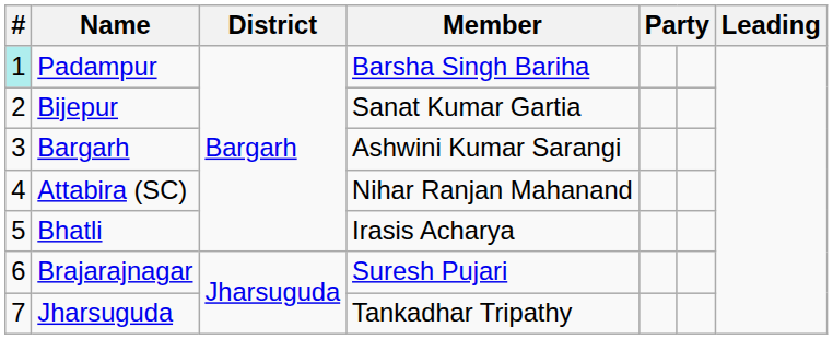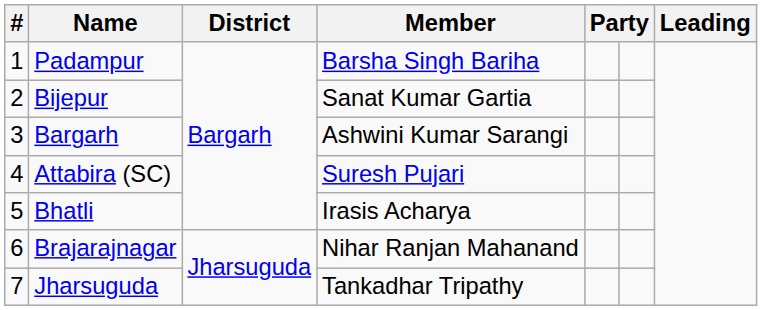 <table class="wikitable">
 <tr>
 <th>#</th>
 <th>Name</th>
 <th>District</th>
 <th>Member</th>
 <th colspan="2">Party</th>
 <th colspan="2">Leading<br></th>
 </tr>
 <tr>
-<td style="background: paleturquoise;">1</td>
+<td>1</td>
 <td><a href='#'>Padampur</a></td>
 <td rowspan="5"><a href='#'>Bargarh</a></td>
 <td><a href='#'>Barsha Singh Bariha</a></td>
 <td></td>
 <td></td>
 </tr>
 <tr>
 <td>2</td>
 <td><a href='#'>Bijepur</a></td>
 <td>Sanat Kumar Gartia</td>
 <td></td>
 <td></td>
 </tr>
 <tr>
 <td>3</td>
 <td><a href='#'>Bargarh</a></td>
 <td>Ashwini Kumar Sarangi</td>
 <td></td>
 <td></td>
 </tr>
 <tr>
 <td>4</td>
 <td><a href='#'>Attabira</a> (SC)</td>
-<td>Nihar Ranjan Mahanand</td>
+<td><a href='#'>Suresh Pujari</a></td>
 <td></td>
 <td></td>
 </tr>
 <tr>
 <td>5</td>
 <td><a href='#'>Bhatli</a></td>
 <td>Irasis Acharya</td>
 <td></td>
 <td></td>
 </tr>
 <tr>
 <td>6</td>
 <td><a href='#'>Brajarajnagar</a></td>
 <td rowspan="2"><a href='#'>Jharsuguda</a></td>
-<td><a href='#'>Suresh Pujari</a></td>
+<td>Nihar Ranjan Mahanand</td>
 <td></td>
 <td></td>
 </tr>
 <tr>
 <td>7</td>
 <td><a href='#'>Jharsuguda</a></td>
 <td>Tankadhar Tripathy</td>
 <td></td>
 <td></td>
 </tr>
 </table>
